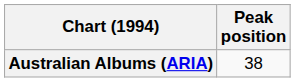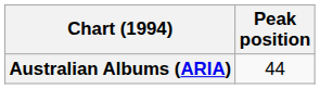 <table class="wikitable plainrowheaders" style="text-align:center">
 <tr>
 <th scope="col">Chart (1994)</th>
 <th scope="col">Peak<br>position</th>
 </tr>
 <tr>
 <th scope="row">Australian Albums (<a href='#'>ARIA</a>)</th>
-<td>38</td>
+<td>44</td>
 </tr>
 </table>
